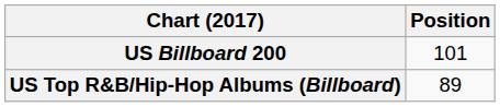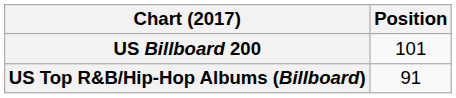 <table class="wikitable sortable plainrowheaders" style="text-align:center">
 <tr>
 <th scope="col">Chart (2017)</th>
 <th scope="col">Position</th>
 </tr>
 <tr>
 <th scope="row">US <em>Billboard</em> 200</th>
 <td>101</td>
 </tr>
 <tr>
 <th scope="row">US Top R&B/Hip-Hop Albums (<em>Billboard</em>)</th>
-<td>89</td>
+<td>91</td>
 </tr>
 </table>
